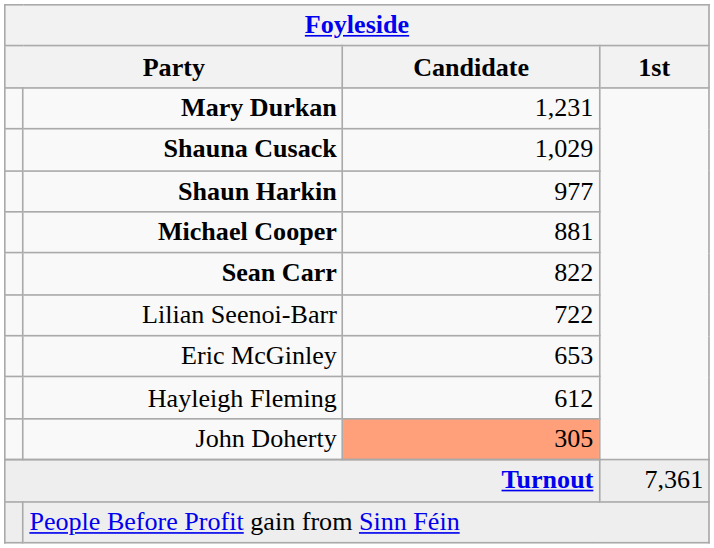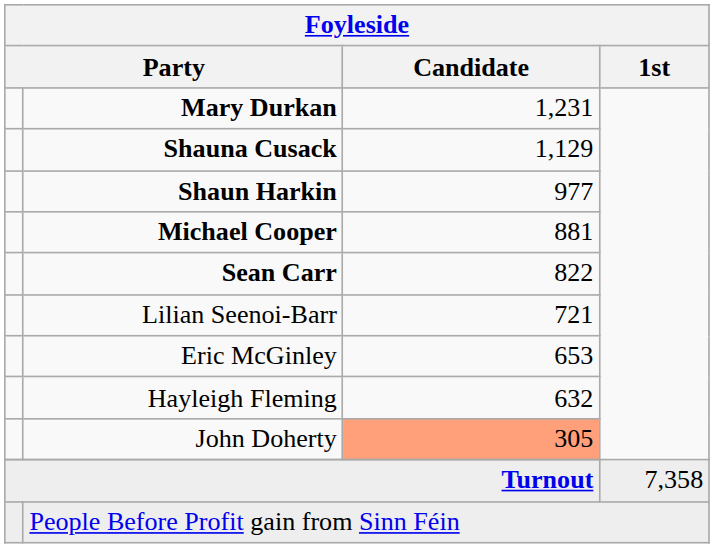 <table class="wikitable">
 <tr>
 <th colspan="4" align="center"><a href='#'>Foyleside</a></th>
 </tr>
 <tr>
 <th colspan="2" align="center" width=200>Party</th>
 <th width=150>Candidate</th>
 <th width=60>1st </th>
 </tr>
 <tr>
 <td></td>
 <td align="right"><strong>Mary Durkan</strong></td>
 <td align="right">1,231</td>
 </tr>
 <tr>
 <td></td>
 <td align="right"><strong>Shauna Cusack</strong></td>
-<td align="right">1,029</td>
+<td align="right">1,129</td>
 </tr>
 <tr>
 <td></td>
 <td align="right"><strong>Shaun Harkin</strong></td>
 <td align="right">977</td>
 </tr>
 <tr>
 <td></td>
 <td align="right"><strong>Michael Cooper</strong></td>
 <td align="right">881</td>
 </tr>
 <tr>
 <td></td>
 <td align="right"><strong>Sean Carr</strong></td>
 <td align="right">822</td>
 </tr>
 <tr>
 <td></td>
 <td align="right">Lilian Seenoi-Barr</td>
-<td align="right">722</td>
+<td align="right">721</td>
 </tr>
 <tr>
 <td></td>
 <td align="right">Eric McGinley</td>
 <td align="right">653</td>
 </tr>
 <tr>
 <td></td>
 <td align="right">Hayleigh Fleming</td>
-<td align="right">612</td>
+<td align="right">632</td>
 </tr>
 <tr>
 <td></td>
 <td align="right">John Doherty</td>
 <td align="right" style="background: lightsalmon;">305</td>
 </tr>
 <tr>
 </tr>
 <tr bgcolor="EEEEEE">
 <td colspan=3 align="right"><strong><a href='#'>Turnout</a></strong></td>
-<td align="right">7,361</td>
+<td align="right">7,358</td>
 </tr>
 <tr bgcolor="EEEEEE">
 <td bgcolor=></td>
 <td colspan=4 bgcolor="EEEEEE"><a href='#'>People Before Profit</a> gain from <a href='#'>Sinn Féin</a></td>
 </tr>
 </table>
